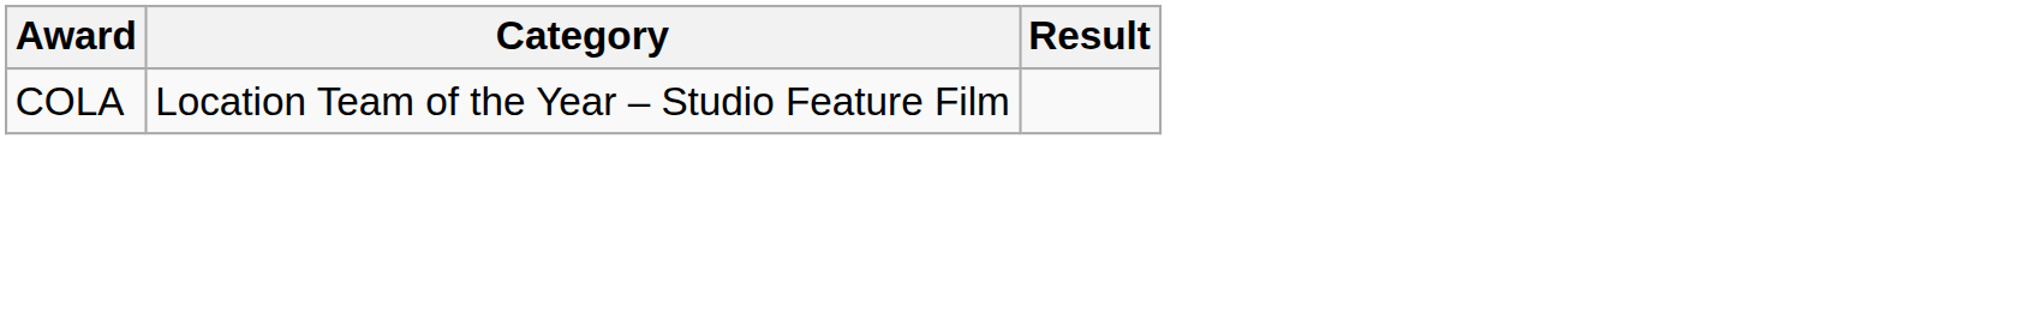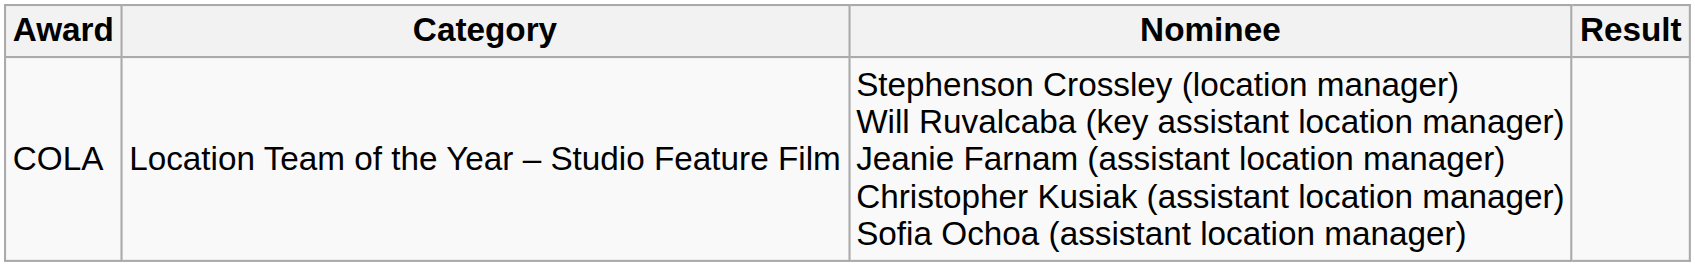 <table class="wikitable sortable">
 <tr>
 <th>Award</th>
 <th>Category</th>
+<th>Nominee</th>
 <th>Result</th>
 </tr>
 <tr>
 <td rowspan="1">COLA</td>
 <td>Location Team of the Year – Studio Feature Film</td>
+<td>Stephenson Crossley (location manager)<br>Will Ruvalcaba (key assistant location manager)<br>Jeanie Farnam (assistant location manager)<br>Christopher Kusiak (assistant location manager)<br>Sofia Ochoa (assistant location manager)</td>
 <td></td>
 </tr>
 </table>
